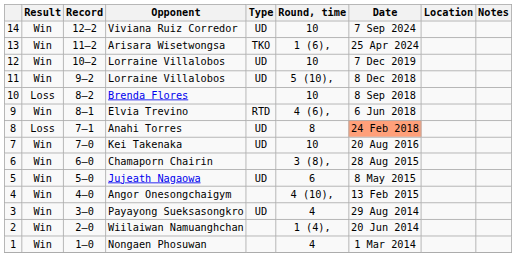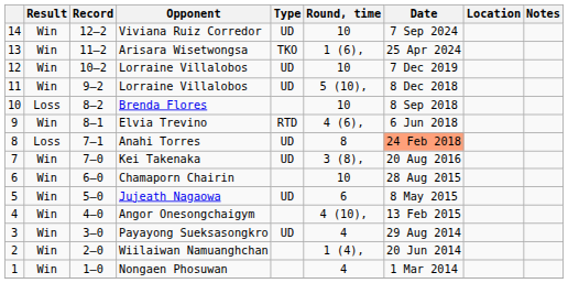 <table class="wikitable" style="text-align:center; font-size:95%">
 <tr>
 <th></th>
 <th>Result</th>
 <th>Record</th>
 <th>Opponent</th>
 <th>Type</th>
 <th>Round, time</th>
 <th>Date</th>
 <th>Location</th>
 <th>Notes</th>
 </tr>
 <tr>
 <td>14</td>
 <td>Win</td>
 <td>12–2</td>
 <td align=left>Viviana Ruiz Corredor</td>
 <td>UD</td>
 <td>10</td>
 <td>7 Sep 2024</td>
 <td align=left></td>
 <td align=left></td>
 </tr>
 <tr>
 <td>13</td>
 <td>Win</td>
 <td>11–2</td>
 <td align=left>Arisara Wisetwongsa</td>
 <td>TKO</td>
 <td>1 (6), </td>
 <td>25 Apr 2024</td>
 <td align=left></td>
 <td align=left></td>
 </tr>
 <tr>
 <td>12</td>
 <td>Win</td>
 <td>10–2</td>
 <td align=left>Lorraine Villalobos</td>
 <td>UD</td>
 <td>10</td>
 <td>7 Dec 2019</td>
 <td align=left></td>
 <td align=left></td>
 </tr>
 <tr>
 <td>11</td>
 <td>Win</td>
 <td>9–2</td>
 <td align=left>Lorraine Villalobos</td>
 <td>UD</td>
 <td>5 (10), </td>
 <td>8 Dec 2018</td>
 <td align=left></td>
 <td align=left></td>
 </tr>
 <tr>
 <td>10</td>
 <td>Loss</td>
 <td>8–2</td>
 <td align=left><a href='#'>Brenda Flores</a></td>
 <td></td>
 <td>10</td>
 <td>8 Sep 2018</td>
 <td align=left></td>
 <td align=left></td>
 </tr>
 <tr>
 <td>9</td>
 <td>Win</td>
 <td>8–1</td>
 <td align=left>Elvia Trevino</td>
 <td>RTD</td>
 <td>4 (6), </td>
 <td>6 Jun 2018</td>
 <td align=left></td>
 <td align=left></td>
 </tr>
 <tr>
 <td>8</td>
 <td>Loss</td>
 <td>7–1</td>
 <td align=left>Anahi Torres</td>
 <td>UD</td>
 <td>8</td>
 <td style="background: lightsalmon;">24 Feb 2018</td>
 <td align=left></td>
 <td align=left></td>
 </tr>
 <tr>
 <td>7</td>
 <td>Win</td>
 <td>7–0</td>
 <td align=left>Kei Takenaka</td>
 <td>UD</td>
-<td>10</td>
+<td>3 (8), </td>
 <td>20 Aug 2016</td>
 <td align=left></td>
 <td align=left></td>
 </tr>
 <tr>
 <td>6</td>
 <td>Win</td>
 <td>6–0</td>
 <td align=left>Chamaporn Chairin</td>
 <td></td>
-<td>3 (8), </td>
+<td>10</td>
 <td>28 Aug 2015</td>
 <td align=left></td>
 <td align=left></td>
 </tr>
 <tr>
 <td>5</td>
 <td>Win</td>
 <td>5–0</td>
 <td align=left><a href='#'>Jujeath Nagaowa</a></td>
 <td>UD</td>
 <td>6</td>
 <td>8 May 2015</td>
 <td align=left></td>
 <td align=left></td>
 </tr>
 <tr>
 <td>4</td>
 <td>Win</td>
 <td>4–0</td>
 <td align=left>Angor Onesongchaigym</td>
 <td></td>
 <td>4 (10), </td>
 <td>13 Feb 2015</td>
 <td align=left></td>
 <td align=left></td>
 </tr>
 <tr>
 <td>3</td>
 <td>Win</td>
 <td>3–0</td>
 <td align=left>Payayong Sueksasongkro</td>
 <td>UD</td>
 <td>4</td>
 <td>29 Aug 2014</td>
 <td align=left></td>
 <td align=left></td>
 </tr>
 <tr>
 <td>2</td>
 <td>Win</td>
 <td>2–0</td>
 <td align=left>Wiilaiwan Namuanghchan</td>
 <td></td>
 <td>1 (4), </td>
 <td>20 Jun 2014</td>
 <td align=left></td>
 <td align=left></td>
 </tr>
 <tr>
 <td>1</td>
 <td>Win</td>
 <td>1–0</td>
 <td align=left>Nongaen Phosuwan</td>
 <td></td>
 <td>4</td>
 <td>1 Mar 2014</td>
 <td align=left></td>
 <td align=left></td>
 </tr>
 <tr>
 </tr>
 </table>
